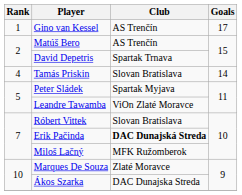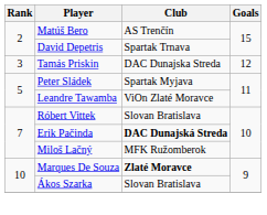 <table class="wikitable" style="text-align:center">
 <tr>
 <th>Rank</th>
 <th>Player</th>
 <th>Club</th>
 <th>Goals</th>
-</tr>
-<tr>
-<td rowspan="1">1</td>
-<td align="left"> <a href='#'>Gino van Kessel</a></td>
-<td align="left">AS Trenčín</td>
-<td rowspan="1">17</td>
 </tr>
 <tr>
 <td rowspan="2">2</td>
 <td align="left"> <a href='#'>Matúš Bero</a></td>
 <td align="left">AS Trenčín</td>
 <td rowspan="2">15</td>
 </tr>
 <tr>
 <td align="left"> <a href='#'>David Depetris</a></td>
 <td align="left">Spartak Trnava</td>
 </tr>
 <tr>
-<td rowspan="1">4</td>
+<td rowspan="1">3</td>
 <td align="left"> <a href='#'>Tamás Priskin</a></td>
-<td align="left">Slovan Bratislava</td>
-<td rowspan="1">14</td>
+<td align="left">DAC Dunajska Streda</td>
+<td rowspan="1">12</td>
 </tr>
 <tr>
 <td rowspan="2">5</td>
 <td align="left"> <a href='#'>Peter Sládek</a></td>
 <td align="left">Spartak Myjava</td>
 <td rowspan="2">11</td>
 </tr>
 <tr>
 <td align="left"> <a href='#'>Leandre Tawamba</a></td>
 <td align="left">ViOn Zlaté Moravce</td>
 </tr>
 <tr>
 <td rowspan="3">7</td>
 <td align="left"> <a href='#'>Róbert Vittek</a></td>
 <td align="left">Slovan Bratislava</td>
 <td rowspan="3">10</td>
 </tr>
 <tr>
 <td align="left"> <a href='#'>Erik Pačinda</a></td>
 <td align="left"><strong>DAC Dunajská Streda</strong></td>
 </tr>
 <tr>
 <td align="left"> <a href='#'>Miloš Lačný</a></td>
 <td align="left">MFK Ružomberok</td>
 </tr>
 <tr>
 <td rowspan="2">10</td>
 <td align="left"> <a href='#'>Marques De Souza</a></td>
-<td align="left">Zlaté Moravce</td>
+<td align="left"><strong>Zlaté Moravce</strong></td>
 <td rowspan="2">9</td>
 </tr>
 <tr>
 <td align="left"> <a href='#'>Ákos Szarka</a></td>
-<td align="left">DAC Dunajska Streda</td>
+<td align="left">Slovan Bratislava</td>
 </tr>
 <tr>
 </tr>
 </table>
